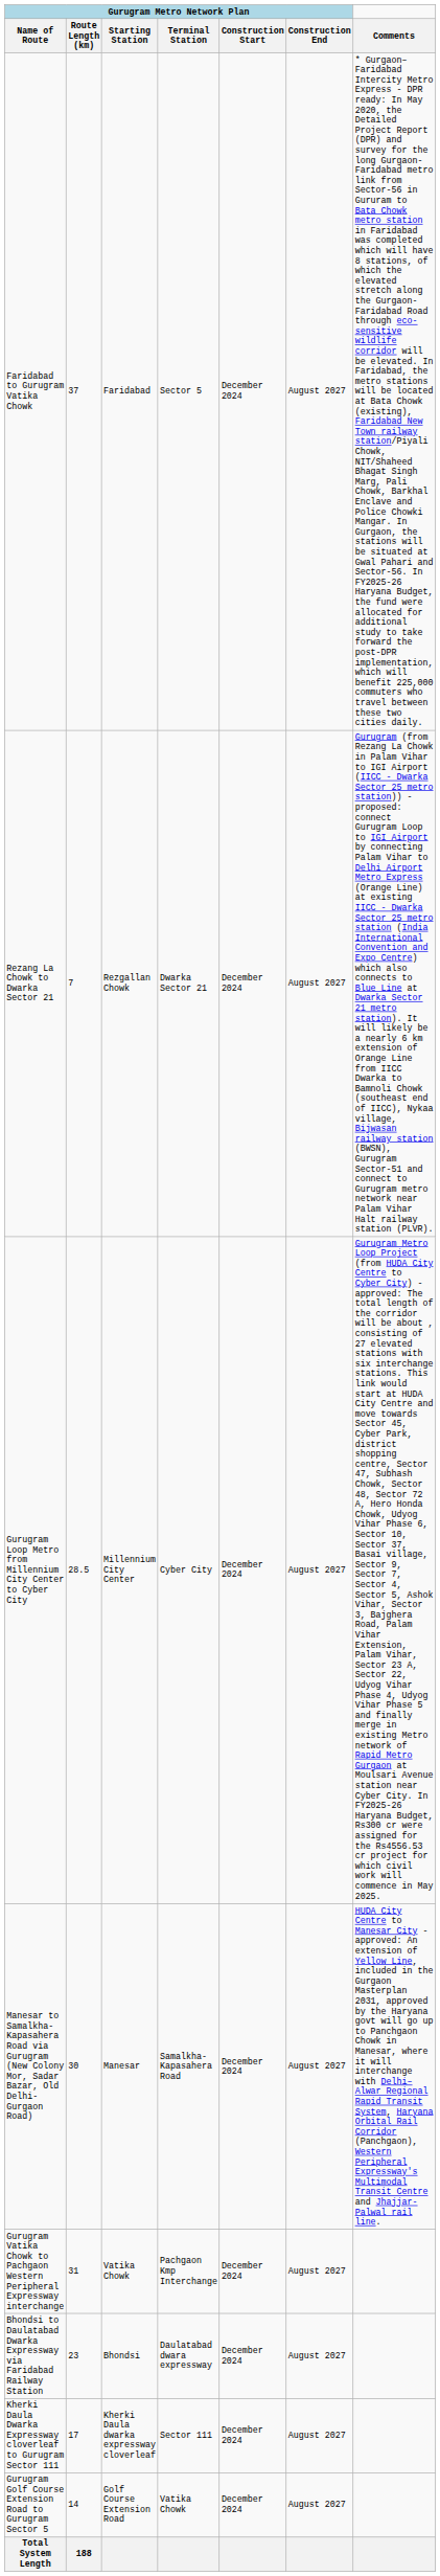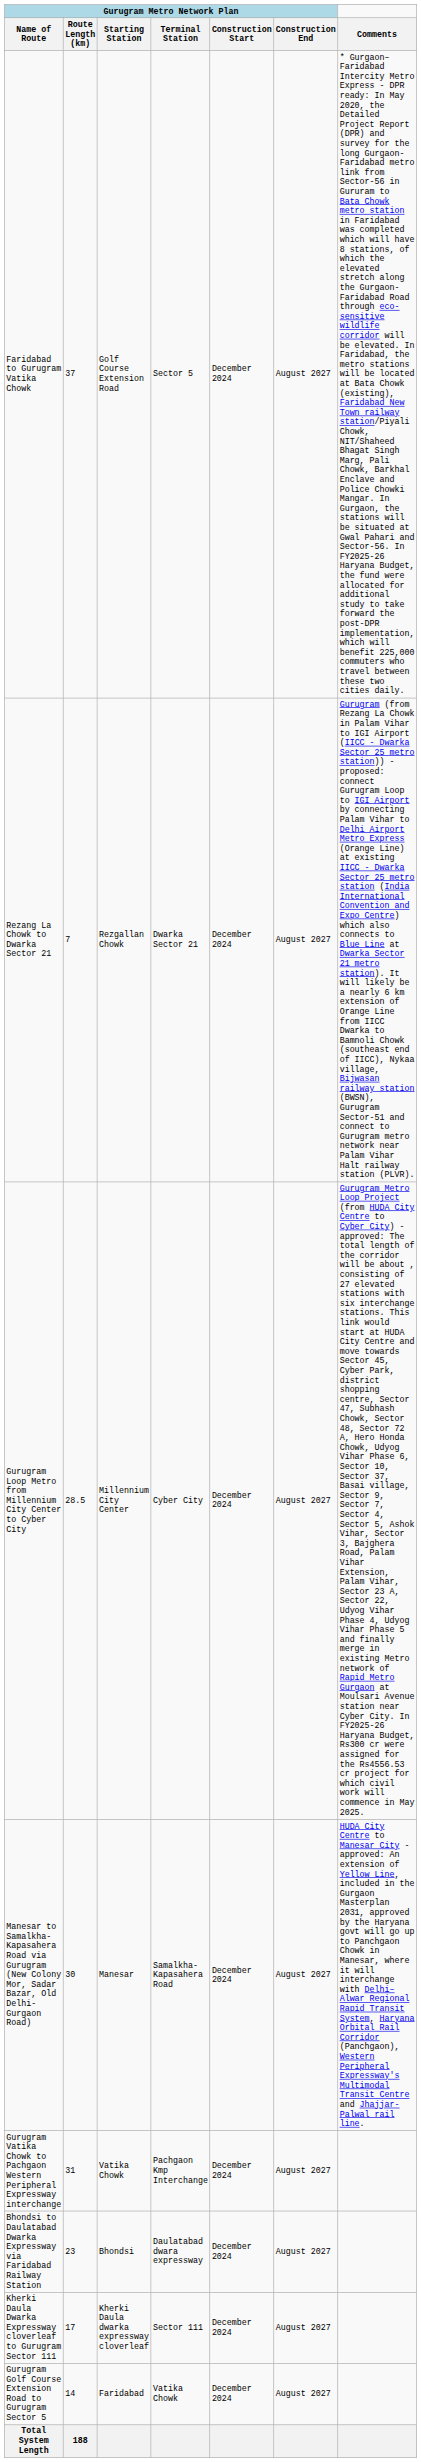 <table class="wikitable sortable">
 <tr>
 <th colspan="6" style="background:#ADD8E6;">Gurugram Metro Network Plan</th>
 </tr>
 <tr>
 <th>Name of Route</th>
 <th>Route Length (km)</th>
 <th>Starting Station</th>
 <th>Terminal Station</th>
 <th>Construction Start</th>
 <th>Construction End</th>
 <th>Comments</th>
 </tr>
 <tr>
 <td>Faridabad to Gurugram Vatika Chowk</td>
 <td>37</td>
-<td>Faridabad</td>
+<td>Golf Course Extension Road</td>
 <td>Sector 5</td>
 <td>December 2024</td>
 <td>August 2027</td>
 <td>* Gurgaon–Faridabad Intercity Metro Express - DPR ready: In May 2020, the Detailed Project Report (DPR) and survey for the  long Gurgaon-Faridabad metro link from Sector-56 in Gururam to <a href='#'>Bata Chowk metro station</a> in Faridabad was completed which will have 8 stations, of which the  elevated stretch along the Gurgaon-Faridabad Road through <a href='#'>eco-sensitive wildlife corridor</a> will be elevated. In Faridabad, the metro stations will be located at Bata Chowk (existing), <a href='#'>Faridabad New Town railway station</a>/Piyali Chowk, NIT/Shaheed Bhagat Singh Marg, Pali Chowk, Barkhal Enclave and Police Chowki Mangar. In Gurgaon, the stations will be situated at Gwal Pahari and Sector-56. In FY2025-26 Haryana Budget, the fund were allocated for additional study to take forward the post-DPR implementation, which will benefit 225,000 commuters who travel between these two cities daily.</td>
 </tr>
 <tr>
 <td>Rezang La Chowk to Dwarka Sector 21</td>
 <td>7</td>
 <td>Rezgallan Chowk</td>
 <td>Dwarka Sector 21</td>
 <td>December 2024</td>
 <td>August 2027</td>
 <td><a href='#'>Gurugram</a> (from Rezang La Chowk in Palam Vihar to IGI Airport (<a href='#'>IICC - Dwarka Sector 25 metro station</a>)) - proposed: connect Gurugram Loop to <a href='#'>IGI Airport</a> by connecting Palam Vihar to <a href='#'>Delhi Airport Metro Express</a> (Orange Line) at existing <a href='#'>IICC - Dwarka Sector 25 metro station</a> (<a href='#'>India International Convention and Expo Centre</a>) which also connects to <a href='#'>Blue Line</a> at <a href='#'>Dwarka Sector 21 metro station</a>). It will likely be a nearly 6 km extension of Orange Line from IICC Dwarka to Bamnoli Chowk (southeast end of IICC), Nykaa village, <a href='#'>Bijwasan railway station</a> (BWSN), Gurugram Sector-51 and connect to Gurugram metro network near Palam Vihar Halt railway station (PLVR).</td>
 </tr>
 <tr>
 <td>Gurugram Loop Metro from Millennium City Center to Cyber City</td>
 <td>28.5</td>
 <td>Millennium City Center</td>
 <td>Cyber City</td>
 <td>December 2024</td>
 <td>August 2027</td>
 <td><a href='#'>Gurugram Metro Loop Project</a> (from <a href='#'>HUDA City Centre</a> to <a href='#'>Cyber City</a>) - approved: The total length of the corridor will be about , consisting of 27 elevated stations with six interchange stations. This link would start at HUDA City Centre and move towards Sector 45, Cyber Park, district shopping centre, Sector 47, Subhash Chowk, Sector 48, Sector 72 A, Hero Honda Chowk, Udyog Vihar Phase 6, Sector 10, Sector 37, Basai village, Sector 9, Sector 7, Sector 4, Sector 5, Ashok Vihar, Sector 3, Bajghera Road, Palam Vihar Extension, Palam Vihar, Sector 23 A, Sector 22, Udyog Vihar Phase 4, Udyog Vihar Phase 5 and finally merge in existing Metro network of <a href='#'>Rapid Metro Gurgaon</a> at Moulsari Avenue station near Cyber City. In FY2025-26 Haryana Budget, Rs300 cr were assigned for the Rs4556.53 cr project for which civil work will commence in May 2025.</td>
 </tr>
 <tr>
 <td>Manesar to Samalkha-Kapasahera Road via Gurugram (New Colony Mor, Sadar Bazar, Old Delhi-Gurgaon Road)</td>
 <td>30</td>
 <td>Manesar</td>
 <td>Samalkha-Kapasahera Road</td>
 <td>December 2024</td>
 <td>August 2027</td>
 <td><a href='#'>HUDA City Centre</a> to <a href='#'>Manesar City</a> - approved: An extension of <a href='#'>Yellow Line</a>, included in the Gurgaon Masterplan 2031, approved by the Haryana govt will go up to Panchgaon Chowk in Manesar, where it will interchange with <a href='#'>Delhi–Alwar Regional Rapid Transit System</a>, <a href='#'>Haryana Orbital Rail Corridor</a> (Panchgaon), <a href='#'>Western Peripheral Expressway's Multimodal Transit Centre</a> and <a href='#'>Jhajjar-Palwal rail line</a>.</td>
 </tr>
 <tr>
 <td>Gurugram Vatika Chowk to Pachgaon Western Peripheral Expressway interchange</td>
 <td>31</td>
 <td>Vatika Chowk</td>
 <td>Pachgaon Kmp Interchange</td>
 <td>December 2024</td>
 <td>August 2027</td>
 <td></td>
 </tr>
 <tr>
 <td>Bhondsi to Daulatabad Dwarka Expressway via Faridabad Railway Station</td>
 <td>23</td>
 <td>Bhondsi</td>
 <td>Daulatabad dwara expressway</td>
 <td>December 2024</td>
 <td>August 2027</td>
 <td></td>
 </tr>
 <tr>
 <td>Kherki Daula Dwarka Expressway cloverleaf to Gurugram Sector 111</td>
 <td>17</td>
 <td>Kherki Daula dwarka expressway cloverleaf</td>
 <td>Sector 111</td>
 <td>December 2024</td>
 <td>August 2027</td>
 <td></td>
 </tr>
 <tr>
 <td>Gurugram Golf Course Extension Road to Gurugram Sector 5</td>
 <td>14</td>
-<td>Golf Course Extension Road</td>
+<td>Faridabad</td>
 <td>Vatika Chowk</td>
 <td>December 2024</td>
 <td>August 2027</td>
 </tr>
 <tr>
 <th>Total System Length</th>
 <th>188</th>
 <th></th>
 <th></th>
 <th></th>
 <th></th>
 <th></th>
 </tr>
 </table>
